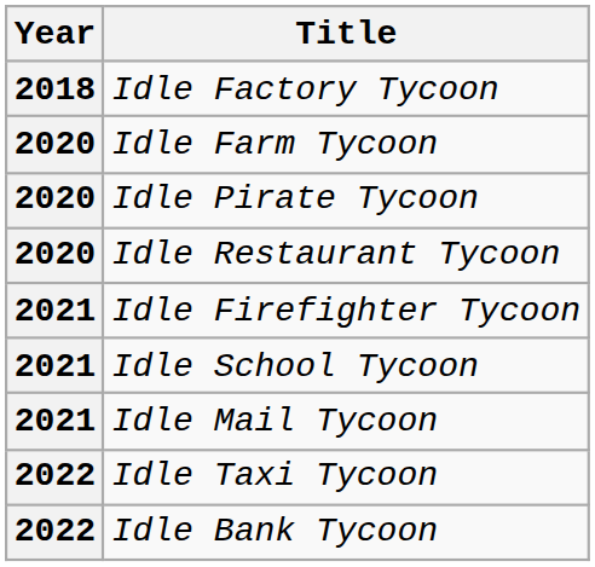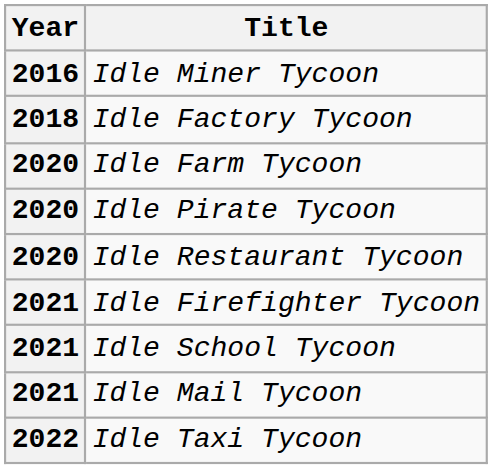 <table class="wikitable sortable plainrowheaders">
 <tr>
 <th scope="col">Year</th>
 <th scope="col">Title</th>
+</tr>
+<tr>
+<th scope="row">2016</th>
+<td><em>Idle Miner Tycoon</em></td>
 </tr>
 <tr>
 <th scope="row">2018</th>
 <td><em>Idle Factory Tycoon</em></td>
 </tr>
 <tr>
 <th scope="row">2020</th>
 <td><em>Idle Farm Tycoon</em></td>
 </tr>
 <tr>
 <th scope="row">2020</th>
 <td><em>Idle Pirate Tycoon</em></td>
 </tr>
 <tr>
 <th scope="row">2020</th>
 <td><em>Idle Restaurant Tycoon</em></td>
 </tr>
 <tr>
 <th scope="row">2021</th>
 <td><em>Idle Firefighter Tycoon</em></td>
 </tr>
 <tr>
 <th scope="row">2021</th>
 <td><em>Idle School Tycoon</em></td>
 </tr>
 <tr>
 <th scope="row">2021</th>
 <td><em>Idle Mail Tycoon</em></td>
 </tr>
 <tr>
 <th scope="row">2022</th>
 <td><em>Idle Taxi Tycoon</em></td>
 </tr>
-<tr>
-<th scope="row">2022</th>
-<td><em>Idle Bank Tycoon</em></td>
-</tr>
 </table>
